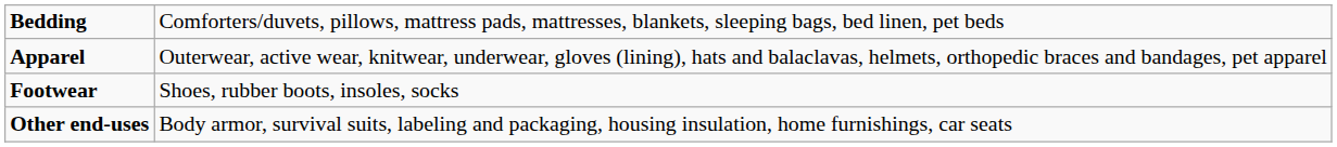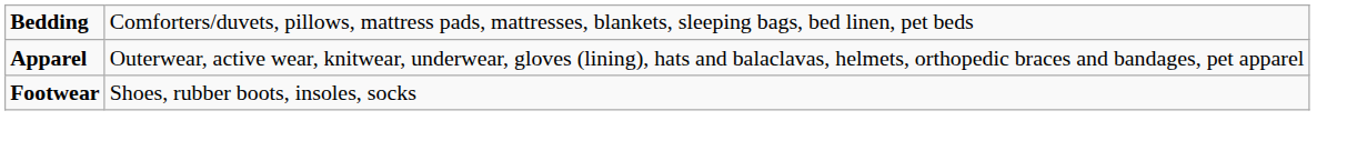 <table class="wikitable">
 <tr>
 <td><strong>Bedding</strong></td>
 <td>Comforters/duvets, pillows, mattress pads, mattresses, blankets, sleeping bags, bed linen, pet beds</td>
 </tr>
 <tr>
 <td><strong>Apparel</strong></td>
 <td>Outerwear, active wear, knitwear, underwear, gloves (lining), hats and balaclavas, helmets, orthopedic braces and bandages, pet apparel</td>
 </tr>
 <tr>
 <td><strong>Footwear</strong></td>
 <td>Shoes, rubber boots, insoles, socks</td>
 </tr>
-<tr>
-<td><strong>Other end-uses</strong></td>
-<td>Body armor, survival suits, labeling and packaging, housing insulation, home furnishings, car seats</td>
-</tr>
 </table>
